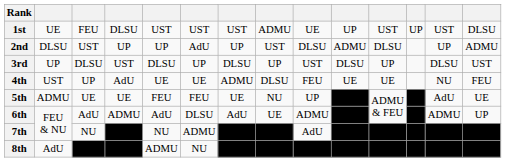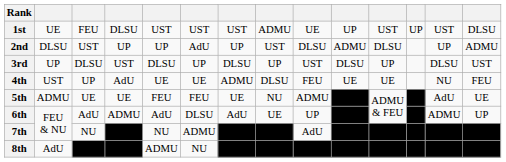 <table class="wikitable" style="text-align: center">
 <tr>
 <th>Rank</th>
 <th></th>
 <th></th>
 <th></th>
 <th></th>
 <th></th>
 <th></th>
 <th></th>
 <th></th>
 <th></th>
 <th></th>
 <th></th>
 <th></th>
 <th></th>
 </tr>
 <tr>
 <th>1st</th>
 <td>UE</td>
 <td>FEU</td>
 <td>DLSU</td>
 <td>UST</td>
 <td>UST</td>
 <td>UST</td>
 <td>ADMU</td>
 <td>UE</td>
 <td>UP</td>
 <td>UST</td>
 <td>UP</td>
 <td>UST</td>
 <td>DLSU</td>
 </tr>
 <tr>
 <th>2nd</th>
 <td>DLSU</td>
 <td>UST</td>
 <td>UP</td>
 <td>UP</td>
 <td>AdU</td>
 <td>UP</td>
 <td>UST</td>
 <td>DLSU</td>
 <td>ADMU</td>
 <td>DLSU</td>
 <td></td>
 <td>UP</td>
 <td>ADMU</td>
 </tr>
 <tr>
 <th>3rd</th>
 <td>UP</td>
 <td>DLSU</td>
 <td>UST</td>
 <td>DLSU</td>
 <td>UP</td>
 <td>DLSU</td>
 <td>UP</td>
 <td>UST</td>
 <td>DLSU</td>
 <td>UP</td>
 <td></td>
 <td>DLSU</td>
 <td>UST</td>
 </tr>
 <tr>
 <th>4th</th>
 <td>UST</td>
 <td>UP</td>
 <td>AdU</td>
 <td>UE</td>
 <td>UE</td>
 <td>ADMU</td>
 <td>DLSU</td>
 <td>FEU</td>
 <td>UE</td>
 <td>UE</td>
 <td></td>
 <td>NU</td>
 <td>FEU</td>
 </tr>
 <tr>
 <th>5th</th>
 <td>ADMU</td>
 <td>UE</td>
 <td>UE</td>
 <td>FEU</td>
 <td>FEU</td>
 <td>UE</td>
 <td>NU</td>
-<td>UP</td>
+<td>ADMU</td>
 <td bgcolor="black"></td>
 <td rowspan=2>ADMU<br>& FEU</td>
 <td bgcolor="black"></td>
 <td>AdU</td>
 <td>UE</td>
 </tr>
 <tr>
 <th>6th</th>
 <td rowspan=2>FEU<br>& NU</td>
 <td>AdU</td>
 <td>ADMU</td>
 <td>AdU</td>
 <td>DLSU</td>
 <td>AdU</td>
 <td>UE</td>
-<td>ADMU</td>
+<td>UP</td>
 <td bgcolor="black"></td>
 <td bgcolor="black"></td>
 <td>ADMU</td>
 <td>UP</td>
 </tr>
 <tr>
 <th>7th</th>
 <td>NU</td>
 <td bgcolor="black"></td>
 <td>NU</td>
 <td>ADMU</td>
 <td bgcolor="black"></td>
 <td bgcolor="black"></td>
 <td>AdU</td>
 <td bgcolor="black"></td>
 <td bgcolor="black"></td>
 <td bgcolor="black"></td>
 <td bgcolor="black"></td>
 <td bgcolor="black"></td>
 </tr>
 <tr>
 <th>8th</th>
 <td>AdU</td>
 <td bgcolor="black"></td>
 <td bgcolor="black"></td>
 <td>ADMU</td>
 <td>NU</td>
 <td bgcolor="black"></td>
 <td bgcolor="black"></td>
 <td bgcolor="black"></td>
 <td bgcolor="black"></td>
 <td bgcolor="black"></td>
 <td bgcolor="black"></td>
 <td bgcolor="black"></td>
 <td bgcolor="black"></td>
 </tr>
 </table>
